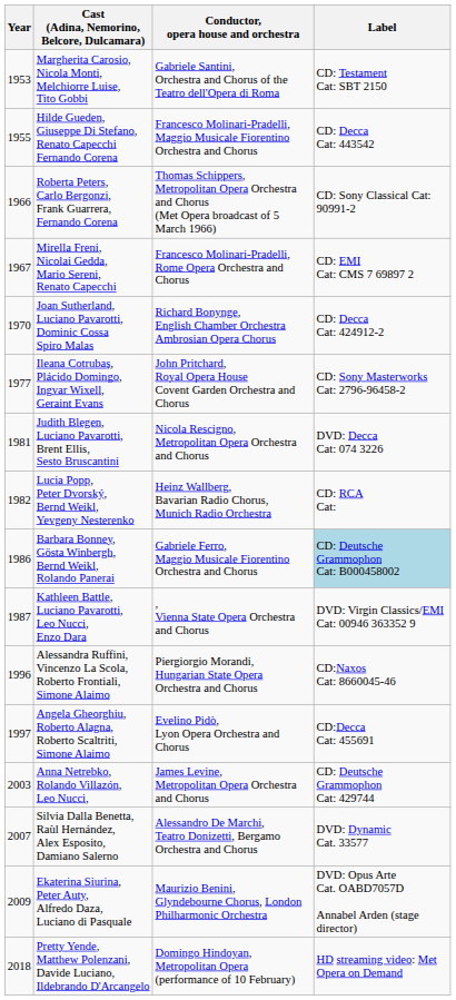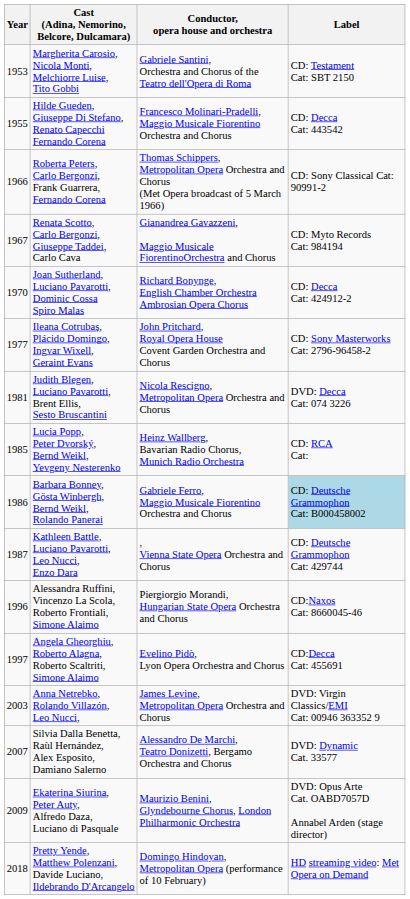 <table class="wikitable">
 <tr>
 <th>Year</th>
 <th width="140">Cast<br>(Adina, Nemorino, Belcore, Dulcamara)</th>
 <th>Conductor,<br>opera house and orchestra</th>
 <th>Label</th>
 </tr>
 <tr>
 <td>1953</td>
 <td><a href='#'>Margherita Carosio</a>,<br><a href='#'>Nicola Monti</a>,<br><a href='#'>Melchiorre Luise</a>,<br><a href='#'>Tito Gobbi</a></td>
 <td><a href='#'>Gabriele Santini</a>,<br>Orchestra and Chorus of the <a href='#'>Teatro dell'Opera di Roma</a></td>
 <td>CD: <a href='#'>Testament</a><br>Cat: SBT 2150</td>
 </tr>
 <tr>
 <td>1955</td>
 <td><a href='#'>Hilde Gueden</a>,<br><a href='#'>Giuseppe Di Stefano</a>,<br><a href='#'>Renato Capecchi</a><br><a href='#'>Fernando Corena</a></td>
 <td><a href='#'>Francesco Molinari-Pradelli</a>,<br><a href='#'>Maggio Musicale Fiorentino</a> Orchestra and Chorus</td>
 <td>CD: <a href='#'>Decca</a><br>Cat: 443542</td>
 </tr>
 <tr>
 <td>1966</td>
 <td><a href='#'>Roberta Peters</a>,<br><a href='#'>Carlo Bergonzi</a>,<br>Frank Guarrera,<br><a href='#'>Fernando Corena</a></td>
 <td><a href='#'>Thomas Schippers</a>,<br><a href='#'>Metropolitan Opera</a> Orchestra and Chorus<br>(Met Opera broadcast of 5 March 1966)</td>
 <td>CD: Sony Classical Cat: 90991-2</td>
 </tr>
 <tr>
 <td>1967</td>
-<td><a href='#'>Mirella Freni</a>,<br><a href='#'>Nicolai Gedda</a>,<br><a href='#'>Mario Sereni</a>,<br><a href='#'>Renato Capecchi</a></td>
-<td><a href='#'>Francesco Molinari-Pradelli</a>,<br><a href='#'>Rome Opera</a> Orchestra and Chorus</td>
-<td>CD: <a href='#'>EMI</a><br>Cat: CMS 7 69897 2</td>
+<td><a href='#'>Renata Scotto</a>,<br><a href='#'>Carlo Bergonzi</a>,<br><a href='#'>Giuseppe Taddei</a>,<br>Carlo Cava</td>
+<td><a href='#'>Gianandrea Gavazzeni</a>,<br><br><a href='#'>Maggio Musicale FiorentinoOrchestra</a> and Chorus</td>
+<td>CD: Myto Records<br>Cat: 984194</td>
 </tr>
 <tr>
 <td>1970</td>
 <td><a href='#'>Joan Sutherland</a>,<br><a href='#'>Luciano Pavarotti</a>,<br><a href='#'>Dominic Cossa</a><br><a href='#'>Spiro Malas</a></td>
 <td><a href='#'>Richard Bonynge</a>,<br><a href='#'>English Chamber Orchestra</a><br><a href='#'>Ambrosian Opera Chorus</a></td>
 <td>CD: <a href='#'>Decca</a><br>Cat: 424912-2</td>
 </tr>
 <tr>
 <td>1977</td>
 <td><a href='#'>Ileana Cotrubaș</a>,<br><a href='#'>Plácido Domingo</a>,<br><a href='#'>Ingvar Wixell</a>,<br><a href='#'>Geraint Evans</a></td>
 <td><a href='#'>John Pritchard</a>,<br><a href='#'>Royal Opera House</a><br>Covent Garden Orchestra and Chorus</td>
 <td>CD: <a href='#'>Sony Masterworks</a><br>Cat: 2796-96458-2</td>
 </tr>
 <tr>
 <td>1981</td>
 <td><a href='#'>Judith Blegen</a>,<br><a href='#'>Luciano Pavarotti</a>,<br>Brent Ellis,<br><a href='#'>Sesto Bruscantini</a></td>
 <td><a href='#'>Nicola Rescigno</a>,<br><a href='#'>Metropolitan Opera</a> Orchestra and Chorus</td>
 <td>DVD: <a href='#'>Decca</a><br>Cat: 074 3226</td>
 </tr>
 <tr>
-<td>1982</td>
+<td>1985</td>
 <td><a href='#'>Lucia Popp</a>,<br><a href='#'>Peter Dvorský</a>,<br><a href='#'>Bernd Weikl</a>,<br><a href='#'>Yevgeny Nesterenko</a></td>
 <td><a href='#'>Heinz Wallberg</a>,<br>Bavarian Radio Chorus,<br><a href='#'>Munich Radio Orchestra</a></td>
 <td>CD: <a href='#'>RCA</a><br>Cat:</td>
 </tr>
 <tr>
 <td>1986</td>
 <td><a href='#'>Barbara Bonney</a>,<br><a href='#'>Gösta Winbergh</a>,<br><a href='#'>Bernd Weikl</a>,<br><a href='#'>Rolando Panerai</a></td>
 <td><a href='#'>Gabriele Ferro</a>,<br><a href='#'>Maggio Musicale Fiorentino</a> Orchestra and Chorus</td>
 <td style="background: lightblue;">CD: <a href='#'>Deutsche Grammophon</a><br>Cat: B000458002</td>
 </tr>
 <tr>
 <td>1987</td>
 <td><a href='#'>Kathleen Battle</a>,<br><a href='#'>Luciano Pavarotti</a>,<br><a href='#'>Leo Nucci</a>,<br><a href='#'>Enzo Dara</a></td>
 <td>,<br><a href='#'>Vienna State Opera</a> Orchestra and Chorus</td>
-<td>DVD: Virgin Classics/<a href='#'>EMI</a><br>Cat: 00946 363352 9</td>
+<td>CD: <a href='#'>Deutsche Grammophon</a><br>Cat: 429744</td>
 </tr>
 <tr>
 <td>1996</td>
 <td>Alessandra Ruffini,<br> Vincenzo La Scola, <br>Roberto Frontiali,<br><a href='#'>Simone Alaimo</a></td>
 <td>Piergiorgio Morandi,<br><a href='#'>Hungarian State Opera</a> Orchestra and Chorus</td>
 <td>CD:<a href='#'>Naxos</a><br>Cat: 8660045-46</td>
 </tr>
 <tr>
 <td>1997</td>
 <td><a href='#'>Angela Gheorghiu</a>,<br> <a href='#'>Roberto Alagna</a>, <br>Roberto Scaltriti,<br><a href='#'>Simone Alaimo</a></td>
 <td><a href='#'>Evelino Pidò</a>,<br>Lyon Opera Orchestra and Chorus</td>
 <td>CD:<a href='#'>Decca</a><br>Cat: 455691</td>
 </tr>
 <tr>
 <td>2003</td>
 <td><a href='#'>Anna Netrebko</a>,<br><a href='#'>Rolando Villazón</a>,<br><a href='#'>Leo Nucci</a>,<br></td>
 <td><a href='#'>James Levine</a>,<br><a href='#'>Metropolitan Opera</a> Orchestra and Chorus</td>
-<td>CD: <a href='#'>Deutsche Grammophon</a><br>Cat: 429744</td>
+<td>DVD: Virgin Classics/<a href='#'>EMI</a><br>Cat: 00946 363352 9</td>
 </tr>
 <tr>
 <td>2007</td>
 <td>Silvia Dalla Benetta,<br>Raùl Hernández,<br>Alex Esposito,<br>Damiano Salerno</td>
 <td><a href='#'>Alessandro De Marchi</a>,<br><a href='#'>Teatro Donizetti</a>, Bergamo Orchestra and Chorus</td>
 <td>DVD: <a href='#'>Dynamic</a><br> Cat. 33577</td>
 </tr>
 <tr>
 <td>2009</td>
 <td><a href='#'>Ekaterina Siurina</a>,<br><a href='#'>Peter Auty</a>,<br>Alfredo Daza,<br>Luciano di Pasquale</td>
 <td><a href='#'>Maurizio Benini</a>,<br><a href='#'>Glyndebourne Chorus</a>, <a href='#'>London Philharmonic Orchestra</a></td>
 <td>DVD: Opus Arte<br> Cat. OABD7057D<br><br>Annabel Arden (stage director)</td>
 </tr>
 <tr>
 <td>2018</td>
 <td><a href='#'>Pretty Yende</a>,<br><a href='#'>Matthew Polenzani</a>,<br>Davide Luciano,<br><a href='#'>Ildebrando&nbsp;D'Arcangelo</a></td>
 <td><a href='#'>Domingo Hindoyan</a>,<br><a href='#'>Metropolitan Opera</a> (performance of 10 February)</td>
 <td><a href='#'>HD</a> <a href='#'>streaming video</a>: <a href='#'>Met Opera on Demand</a></td>
 </tr>
 </table>
